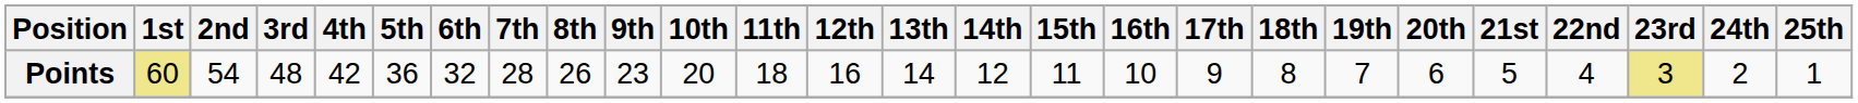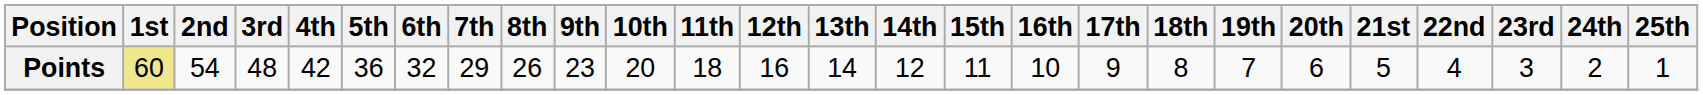 <table class="wikitable" style="font-size:85%; text-align:center">
 <tr style="background:#f9f9f9">
 <th valign="middle">Position</th>
 <th>1st</th>
 <th>2nd</th>
 <th>3rd</th>
 <th>4th</th>
 <th>5th</th>
 <th>6th</th>
 <th>7th</th>
 <th>8th</th>
 <th>9th</th>
 <th>10th</th>
 <th>11th</th>
 <th>12th</th>
 <th>13th</th>
 <th>14th</th>
 <th>15th</th>
 <th>16th</th>
 <th>17th</th>
 <th>18th</th>
 <th>19th</th>
 <th>20th</th>
 <th>21st</th>
 <th>22nd</th>
 <th>23rd</th>
 <th>24th</th>
 <th>25th</th>
 </tr>
 <tr>
 <th valign="middle">Points</th>
 <td style="background: khaki;">60</td>
 <td>54</td>
 <td>48</td>
 <td>42</td>
 <td>36</td>
 <td>32</td>
-<td>28</td>
+<td>29</td>
 <td>26</td>
 <td>23</td>
 <td>20</td>
 <td>18</td>
 <td>16</td>
 <td>14</td>
 <td>12</td>
 <td>11</td>
 <td>10</td>
 <td>9</td>
 <td>8</td>
 <td>7</td>
 <td>6</td>
 <td>5</td>
 <td>4</td>
-<td style="background: khaki;">3</td>
+<td>3</td>
 <td>2</td>
 <td>1</td>
 </tr>
 <tr>
 </tr>
 </table>
